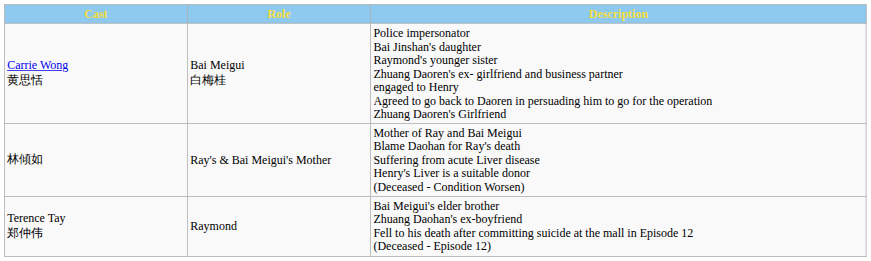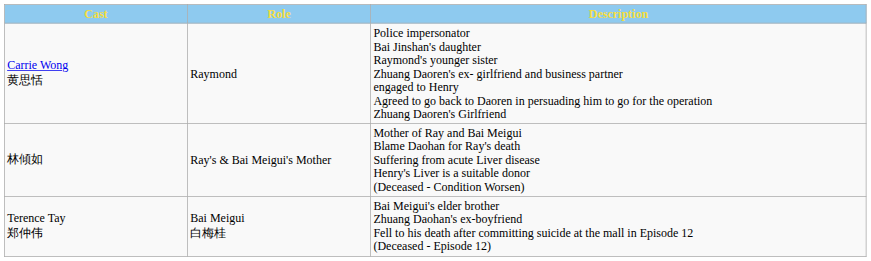 <table class="wikitable">
 <tr>
 <th style="background:#8ecaef; color:#f5de40; width:17%">Cast</th>
 <th style="background:#8ecaef; color:#f5de40; width:17%">Role</th>
 <th style="background:#8ecaef; color:#f5de40; width:46%">Description</th>
 </tr>
 <tr>
 <td><a href='#'>Carrie Wong</a> <br> 黄思恬</td>
-<td>Bai Meigui <br> 白梅桂</td>
+<td>Raymond</td>
 <td>Police impersonator <br> Bai Jinshan's daughter <br> Raymond's younger sister <br> Zhuang Daoren's ex- girlfriend and business partner <br> engaged to Henry <br> Agreed to go back to Daoren in persuading him to go for the operation <br> Zhuang Daoren's Girlfriend</td>
 </tr>
 <tr>
 <td>林傾如</td>
 <td>Ray's & Bai Meigui's Mother</td>
 <td>Mother of Ray and Bai Meigui <br> Blame Daohan for Ray's death <br> Suffering from acute Liver disease <br> Henry's Liver is a suitable donor<br>(Deceased - Condition Worsen)</td>
 </tr>
 <tr>
 <td>Terence Tay <br> 郑仲伟</td>
-<td>Raymond</td>
+<td>Bai Meigui <br> 白梅桂</td>
 <td>Bai Meigui's elder brother <br> Zhuang Daohan's ex-boyfriend <br> Fell to his death after committing suicide at the mall in Episode 12<br> (Deceased - Episode 12)</td>
 </tr>
 </table>
